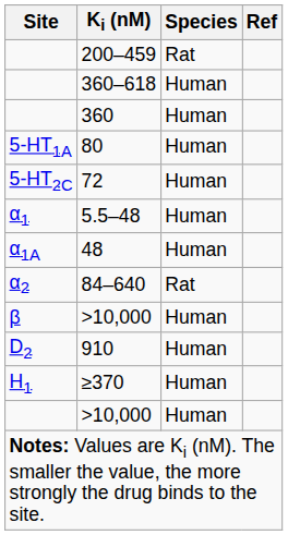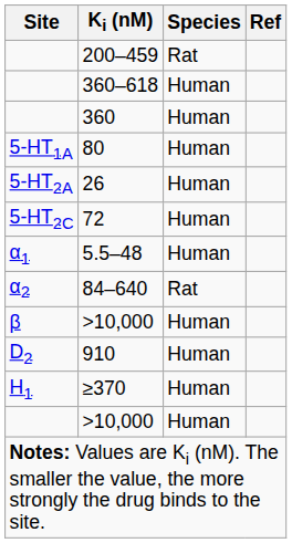 <table class="wikitable floatright">
 <tr>
 <th>Site</th>
 <th>K<sub>i</sub> (nM)</th>
 <th>Species</th>
 <th>Ref</th>
 </tr>
 <tr>
 <td></td>
 <td>200–459</td>
 <td>Rat</td>
 <td></td>
 </tr>
 <tr>
 <td></td>
 <td>360–618</td>
 <td>Human</td>
 <td></td>
 </tr>
 <tr>
 <td></td>
 <td>360</td>
 <td>Human</td>
 <td></td>
 </tr>
 <tr>
 <td><a href='#'>5-HT<sub>1A</sub></a></td>
 <td>80</td>
 <td>Human</td>
 <td></td>
 </tr>
 <tr>
+<td><a href='#'>5-HT<sub>2A</sub></a></td>
+<td>26</td>
+<td>Human</td>
+<td></td>
+</tr>
+<tr>
 <td><a href='#'>5-HT<sub>2C</sub></a></td>
 <td>72</td>
 <td>Human</td>
 <td></td>
 </tr>
 <tr>
 <td><a href='#'>α<sub>1</sub></a></td>
 <td>5.5–48</td>
-<td>Human</td>
-<td></td>
-</tr>
-<tr>
-<td><a href='#'>α<sub>1A</sub></a></td>
-<td>48</td>
 <td>Human</td>
 <td></td>
 </tr>
 <tr>
 <td><a href='#'>α<sub>2</sub></a></td>
 <td>84–640</td>
 <td>Rat</td>
 <td></td>
 </tr>
 <tr>
 <td><a href='#'>β</a></td>
 <td>>10,000</td>
 <td>Human</td>
 <td></td>
 </tr>
 <tr>
 <td><a href='#'>D<sub>2</sub></a></td>
 <td>910</td>
 <td>Human</td>
 <td></td>
 </tr>
 <tr>
 <td><a href='#'>H<sub>1</sub></a></td>
 <td>≥370</td>
 <td>Human</td>
 <td></td>
 </tr>
 <tr>
 <td></td>
 <td>>10,000</td>
 <td>Human</td>
 <td></td>
 </tr>
 <tr class="sortbottom">
 <td colspan="4" style="width: 1px;"><strong>Notes:</strong> Values are K<sub>i</sub> (nM). The smaller the value, the more strongly the drug binds to the site.</td>
 </tr>
 </table>
